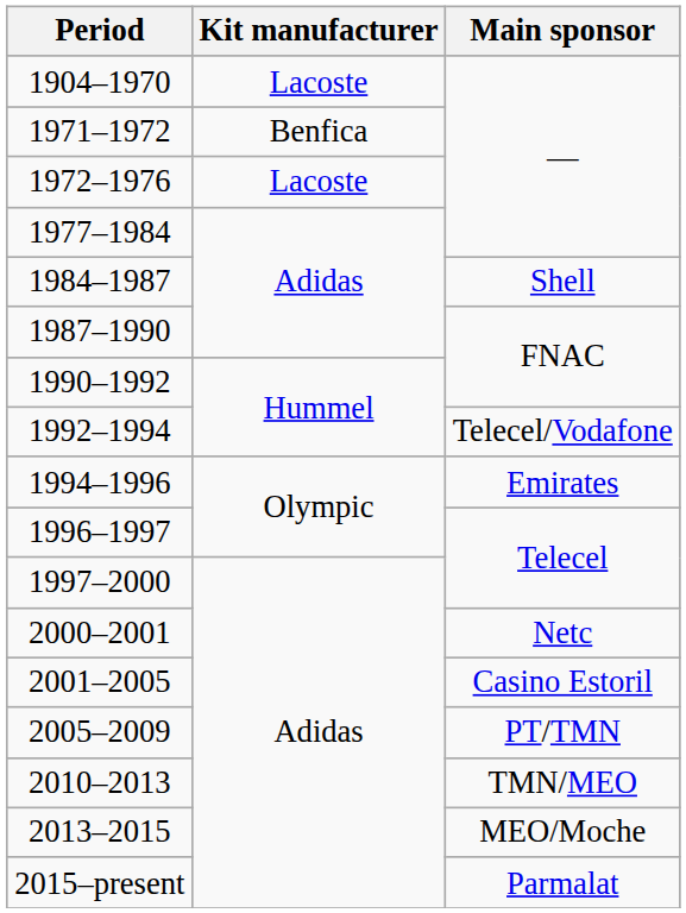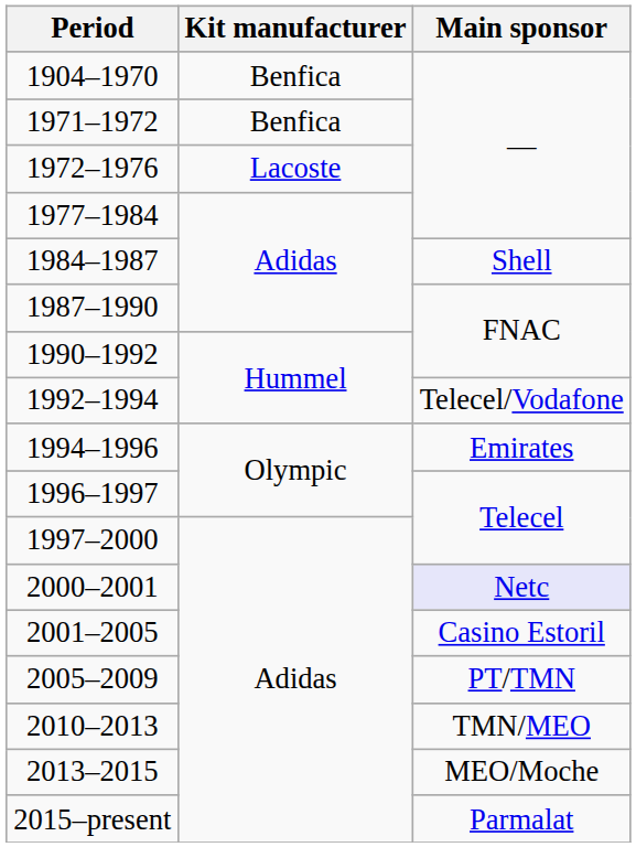 <table class="wikitable collapsible" style="text-align:center; float:right; margin-left:1em;">
 <tr>
 <th>Period</th>
 <th>Kit manufacturer</th>
 <th>Main sponsor</th>
 </tr>
 <tr>
 <td>1904–1970</td>
-<td><a href='#'>Lacoste</a></td>
+<td>Benfica</td>
 <td rowspan=4>—</td>
 </tr>
 <tr>
 <td>1971–1972</td>
 <td>Benfica</td>
 </tr>
 <tr>
 <td>1972–1976</td>
 <td><a href='#'>Lacoste</a></td>
 </tr>
 <tr>
 <td>1977–1984</td>
 <td rowspan=3><a href='#'>Adidas</a></td>
 </tr>
 <tr>
 <td>1984–1987</td>
 <td><a href='#'>Shell</a></td>
 </tr>
 <tr>
 <td>1987–1990</td>
 <td rowspan=2>FNAC</td>
 </tr>
 <tr>
 <td>1990–1992</td>
 <td rowspan=2><a href='#'>Hummel</a></td>
 </tr>
 <tr>
 <td>1992–1994</td>
 <td>Telecel/<a href='#'>Vodafone</a></td>
 </tr>
 <tr>
 <td>1994–1996</td>
 <td rowspan=2>Olympic</td>
 <td><a href='#'>Emirates</a></td>
 </tr>
 <tr>
 <td>1996–1997</td>
 <td rowspan=2><a href='#'>Telecel</a></td>
 </tr>
 <tr>
 <td>1997–2000</td>
 <td rowspan=7>Adidas</td>
 </tr>
 <tr>
 <td>2000–2001</td>
-<td><a href='#'>Netc</a></td>
+<td style="background: lavender;"><a href='#'>Netc</a></td>
 </tr>
 <tr>
 <td>2001–2005</td>
 <td><a href='#'>Casino Estoril</a></td>
 </tr>
 <tr>
 <td>2005–2009</td>
 <td><a href='#'>PT</a>/<a href='#'>TMN</a></td>
 </tr>
 <tr>
 <td>2010–2013</td>
 <td>TMN/<a href='#'>MEO</a></td>
 </tr>
 <tr>
 <td>2013–2015</td>
 <td>MEO/Moche</td>
 </tr>
 <tr>
 <td>2015–present</td>
 <td><a href='#'>Parmalat</a></td>
 </tr>
 </table>
